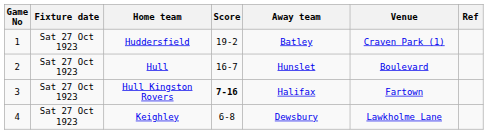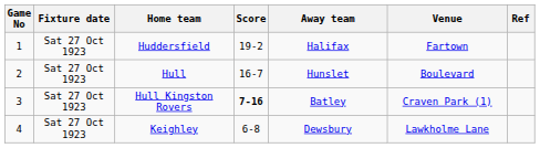 <table class="wikitable" style="text-align:center;">
 <tr>
 <th width=20 abbr="No">Game No</th>
 <th width=100 abbr="Date">Fixture date</th>
 <th width=150 abbr="Home team">Home team</th>
 <th width=20 abbr="Score">Score</th>
 <th width=150 abbr="Away team">Away team</th>
 <th width=150 abbr="Venue">Venue</th>
 <th width=30 abbr="Ref">Ref</th>
 </tr>
 <tr>
 <td>1</td>
 <td>Sat 27 Oct 1923</td>
 <td><a href='#'>Huddersfield</a></td>
 <td>19-2</td>
-<td><a href='#'>Batley</a></td>
-<td><a href='#'>Craven Park (1)</a></td>
+<td><a href='#'>Halifax</a></td>
+<td><a href='#'>Fartown</a></td>
 <td></td>
 </tr>
 <tr>
 <td>2</td>
 <td>Sat 27 Oct 1923</td>
 <td><a href='#'>Hull</a></td>
 <td>16-7</td>
 <td><a href='#'>Hunslet</a></td>
 <td><a href='#'>Boulevard</a></td>
 <td></td>
 </tr>
 <tr>
 <td>3</td>
 <td>Sat 27 Oct 1923</td>
 <td><a href='#'>Hull Kingston Rovers</a></td>
 <td><strong>7-16</strong></td>
-<td><a href='#'>Halifax</a></td>
-<td><a href='#'>Fartown</a></td>
+<td><a href='#'>Batley</a></td>
+<td><a href='#'>Craven Park (1)</a></td>
 <td></td>
 </tr>
 <tr>
 <td>4</td>
 <td>Sat 27 Oct 1923</td>
 <td><a href='#'>Keighley</a></td>
 <td>6-8</td>
 <td><a href='#'>Dewsbury</a></td>
 <td><a href='#'>Lawkholme Lane</a></td>
 <td></td>
 </tr>
 </table>
